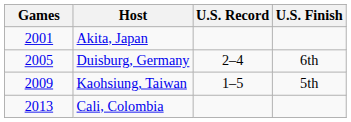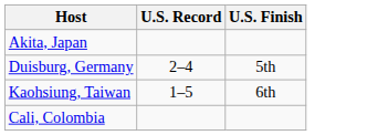 <table class="wikitable" style="text-align:center">
 <tr>
-<th width=70>Games</th>
 <th>Host</th>
 <th>U.S. Record</th>
 <th>U.S. Finish</th>
 </tr>
 <tr>
-<td><a href='#'>2001</a></td>
 <td align=left> <a href='#'>Akita, Japan</a></td>
 <td></td>
 <td></td>
 </tr>
 <tr>
-<td><a href='#'>2005</a></td>
 <td align=left> <a href='#'>Duisburg, Germany</a></td>
 <td>2–4</td>
+<td>5th</td>
+</tr>
+<tr>
+<td align=left> <a href='#'>Kaohsiung, Taiwan</a></td>
+<td>1–5</td>
 <td>6th</td>
 </tr>
 <tr>
-<td><a href='#'>2009</a></td>
-<td align=left> <a href='#'>Kaohsiung, Taiwan</a></td>
-<td>1–5</td>
-<td>5th</td>
-</tr>
-<tr>
-<td><a href='#'>2013</a></td>
 <td align=left> <a href='#'>Cali, Colombia</a></td>
 <td></td>
 <td></td>
 </tr>
 </table>
